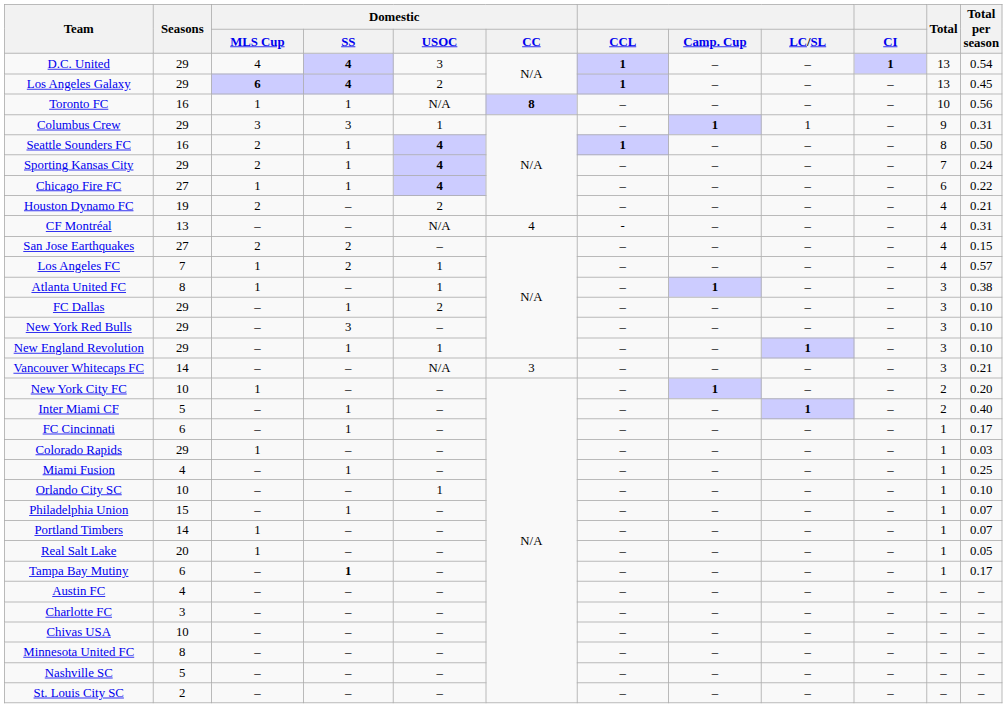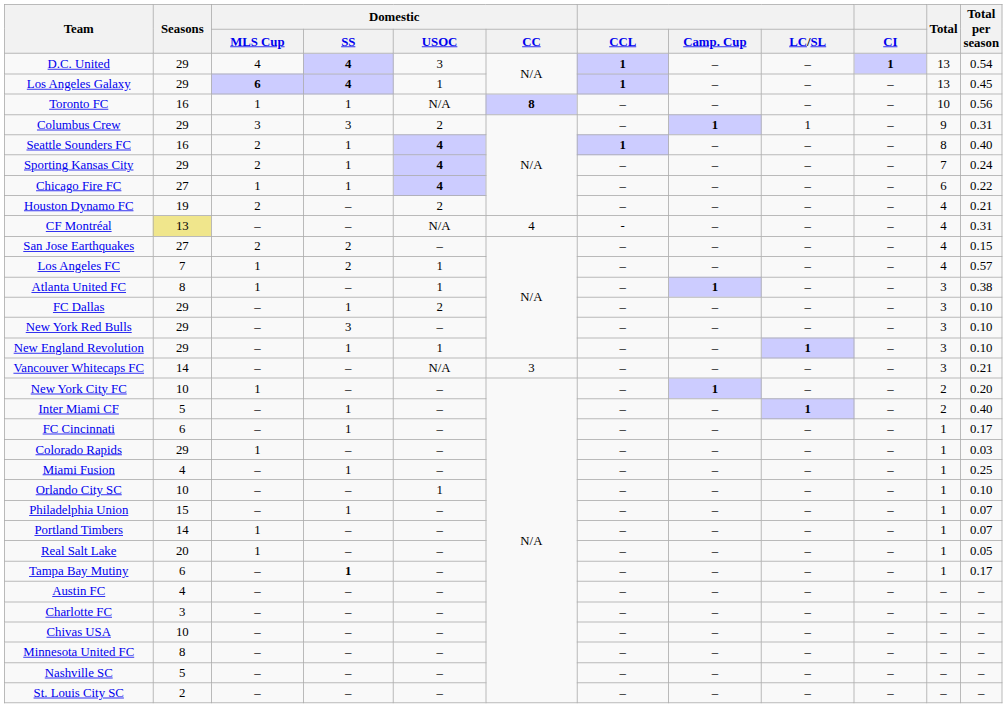 <table class="wikitable sortable" style="text-align:center">
 <tr>
 <th rowspan="2" style="width:16%;">Team</th>
 <th rowspan="2" style="width:6%;">Seasons</th>
 <th colspan="4">Domestic</th>
 <th colspan="3"></th>
 <th colspan="1"></th>
 <th rowspan="2" style="width:14%;">Total</th>
 <th rowspan="2" style="width:14%;">Total per season</th>
 </tr>
 <tr>
 <th style="width:10%;"><a href='#'>MLS Cup</a></th>
 <th style="width:10%;"><a href='#'>SS</a></th>
 <th style="width:10%;"><a href='#'>USOC</a></th>
 <th style="width:10%;"><a href='#'>CC</a></th>
 <th style="width:10%;"><a href='#'>CCL</a></th>
 <th style="width:10%;"><a href='#'>Camp. Cup</a></th>
 <th style="width:10%;"><a href='#'>LC</a>/<a href='#'>SL</a></th>
 <th style="width:10%;"><a href='#'>CI</a></th>
 </tr>
 <tr>
 <td><a href='#'>D.C. United</a></td>
 <td>29</td>
 <td>4</td>
 <td style="background:#ccf;"><strong>4</strong></td>
 <td>3</td>
 <td ! rowspan="2">N/A</td>
 <td style="background:#ccf;"><strong>1</strong></td>
 <td>–</td>
 <td>–</td>
 <td style="background:#ccf;"><strong>1</strong></td>
 <td>13</td>
 <td>0.54</td>
 </tr>
 <tr>
 <td><a href='#'>Los Angeles Galaxy</a></td>
 <td>29</td>
 <td style="background:#ccf;"><strong>6</strong></td>
 <td style="background:#ccf;"><strong>4</strong></td>
-<td>2</td>
+<td>1</td>
 <td style="background:#ccf;"><strong>1</strong></td>
 <td>–</td>
 <td>–</td>
 <td>–</td>
 <td>13</td>
 <td>0.45</td>
 </tr>
 <tr>
 <td><a href='#'>Toronto FC</a></td>
 <td>16</td>
 <td>1</td>
 <td>1</td>
 <td>N/A</td>
 <td style="background:#ccf;"><strong>8</strong></td>
 <td>–</td>
 <td>–</td>
 <td>–</td>
 <td>–</td>
 <td>10</td>
 <td>0.56</td>
 </tr>
 <tr>
 <td><a href='#'>Columbus Crew</a></td>
 <td>29</td>
 <td>3</td>
 <td>3</td>
-<td>1</td>
+<td>2</td>
 <td rowspan="5">N/A</td>
 <td>–</td>
 <td style="background:#ccf;"><strong>1</strong></td>
 <td>1</td>
 <td>–</td>
 <td>9</td>
 <td>0.31</td>
 </tr>
 <tr>
 <td><a href='#'>Seattle Sounders FC</a></td>
 <td>16</td>
 <td>2</td>
 <td>1</td>
 <td style="background:#ccf;"><strong>4</strong></td>
 <td style="background:#ccf;"><strong>1</strong></td>
 <td>–</td>
 <td>–</td>
 <td>–</td>
 <td>8</td>
-<td>0.50</td>
+<td>0.40</td>
 </tr>
 <tr>
 <td><a href='#'>Sporting Kansas City</a></td>
 <td>29</td>
 <td>2</td>
 <td>1</td>
 <td style="background:#ccf;"><strong>4</strong></td>
 <td>–</td>
 <td>–</td>
 <td>–</td>
 <td>–</td>
 <td>7</td>
 <td>0.24</td>
 </tr>
 <tr>
 <td><a href='#'>Chicago Fire FC</a></td>
 <td>27</td>
 <td>1</td>
 <td>1</td>
 <td style="background:#ccf;"><strong>4</strong></td>
 <td>–</td>
 <td>–</td>
 <td>–</td>
 <td>–</td>
 <td>6</td>
 <td>0.22</td>
 </tr>
 <tr>
 <td><a href='#'>Houston Dynamo FC</a></td>
 <td>19</td>
 <td>2</td>
 <td –>–</td>
 <td>2</td>
 <td>–</td>
 <td>–</td>
 <td>–</td>
 <td>–</td>
 <td>4</td>
 <td>0.21</td>
 </tr>
 <tr>
 <td><a href='#'>CF Montréal</a></td>
-<td>13</td>
+<td style="background: khaki;">13</td>
 <td>–</td>
 <td>–</td>
 <td>N/A</td>
 <td>4</td>
 <td>-</td>
 <td>–</td>
 <td>–</td>
 <td>–</td>
 <td>4</td>
 <td>0.31</td>
 </tr>
 <tr>
 <td><a href='#'>San Jose Earthquakes</a></td>
 <td>27</td>
 <td>2</td>
 <td>2</td>
 <td>–</td>
 <td rowspan="6" !>N/A</td>
 <td>–</td>
 <td>–</td>
 <td>–</td>
 <td>–</td>
 <td>4</td>
 <td>0.15</td>
 </tr>
 <tr>
 <td><a href='#'>Los Angeles FC</a></td>
 <td>7</td>
 <td>1</td>
 <td>2</td>
 <td>1</td>
 <td>–</td>
 <td>–</td>
 <td>–</td>
 <td>–</td>
 <td>4</td>
 <td>0.57</td>
 </tr>
 <tr>
 <td><a href='#'>Atlanta United FC</a></td>
 <td>8</td>
 <td>1</td>
 <td>–</td>
 <td>1</td>
 <td>–</td>
 <td style="background:#ccf;"><strong>1</strong></td>
 <td>–</td>
 <td>–</td>
 <td>3</td>
 <td>0.38</td>
 </tr>
 <tr>
 <td><a href='#'>FC Dallas</a></td>
 <td>29</td>
 <td>–</td>
 <td>1</td>
 <td>2</td>
 <td>–</td>
 <td>–</td>
 <td>–</td>
 <td>–</td>
 <td>3</td>
 <td>0.10</td>
 </tr>
 <tr>
 <td><a href='#'>New York Red Bulls</a></td>
 <td>29</td>
 <td>–</td>
 <td>3</td>
 <td>–</td>
 <td>–</td>
 <td>–</td>
 <td>–</td>
 <td>–</td>
 <td>3</td>
 <td>0.10</td>
 </tr>
 <tr>
 <td><a href='#'>New England Revolution</a></td>
 <td>29</td>
 <td>–</td>
 <td>1</td>
 <td>1</td>
 <td>–</td>
 <td>–</td>
 <td style="background:#ccf;"><strong>1</strong></td>
 <td>–</td>
 <td>3</td>
 <td>0.10</td>
 </tr>
 <tr>
 <td><a href='#'>Vancouver Whitecaps FC</a></td>
 <td>14</td>
 <td>–</td>
 <td>–</td>
 <td>N/A</td>
 <td>3</td>
 <td>–</td>
 <td>–</td>
 <td>–</td>
 <td>–</td>
 <td>3</td>
 <td>0.21</td>
 </tr>
 <tr>
 <td><a href='#'>New York City FC</a></td>
 <td>10</td>
 <td>1</td>
 <td>–</td>
 <td>–</td>
 <td rowspan="17" !>N/A</td>
 <td>–</td>
 <td style="background:#ccf;"><strong>1</strong></td>
 <td>–</td>
 <td>–</td>
 <td>2</td>
 <td>0.20</td>
 </tr>
 <tr>
 <td><a href='#'>Inter Miami CF</a></td>
 <td>5</td>
 <td>–</td>
 <td>1</td>
 <td>–</td>
 <td>–</td>
 <td>–</td>
 <td style="background:#ccf;"><strong>1</strong></td>
 <td>–</td>
 <td>2</td>
 <td>0.40</td>
 </tr>
 <tr>
 <td><a href='#'>FC Cincinnati</a></td>
 <td>6</td>
 <td>–</td>
 <td>1</td>
 <td>–</td>
 <td>–</td>
 <td>–</td>
 <td>–</td>
 <td>–</td>
 <td>1</td>
 <td>0.17</td>
 </tr>
 <tr>
 <td><a href='#'>Colorado Rapids</a></td>
 <td>29</td>
 <td>1</td>
 <td>–</td>
 <td>–</td>
 <td>–</td>
 <td>–</td>
 <td>–</td>
 <td>–</td>
 <td>1</td>
 <td>0.03</td>
 </tr>
 <tr>
 <td><a href='#'>Miami Fusion</a></td>
 <td>4</td>
 <td>–</td>
 <td>1</td>
 <td>–</td>
 <td>–</td>
 <td>–</td>
 <td>–</td>
 <td>–</td>
 <td>1</td>
 <td>0.25</td>
 </tr>
 <tr>
 <td><a href='#'>Orlando City SC</a></td>
 <td>10</td>
 <td>–</td>
 <td>–</td>
 <td>1</td>
 <td>–</td>
 <td>–</td>
 <td>–</td>
 <td>–</td>
 <td>1</td>
 <td>0.10</td>
 </tr>
 <tr>
 <td><a href='#'>Philadelphia Union</a></td>
 <td>15</td>
 <td>–</td>
 <td>1</td>
 <td>–</td>
 <td>–</td>
 <td>–</td>
 <td>–</td>
 <td>–</td>
 <td>1</td>
 <td>0.07</td>
 </tr>
 <tr>
 <td><a href='#'>Portland Timbers</a></td>
 <td>14</td>
 <td>1</td>
 <td>–</td>
 <td>–</td>
 <td>–</td>
 <td>–</td>
 <td>–</td>
 <td>–</td>
 <td>1</td>
 <td>0.07</td>
 </tr>
 <tr>
 <td><a href='#'>Real Salt Lake</a></td>
 <td>20</td>
 <td>1</td>
 <td>–</td>
 <td>–</td>
 <td>–</td>
 <td>–</td>
 <td>–</td>
 <td>–</td>
 <td>1</td>
 <td>0.05</td>
 </tr>
 <tr>
 <td><a href='#'>Tampa Bay Mutiny</a></td>
 <td>6</td>
 <td>–</td>
 <td><strong>1</strong></td>
 <td>–</td>
 <td>–</td>
 <td>–</td>
 <td>–</td>
 <td>–</td>
 <td>1</td>
 <td>0.17</td>
 </tr>
 <tr>
 <td><a href='#'>Austin FC</a></td>
 <td>4</td>
 <td>–</td>
 <td>–</td>
 <td>–</td>
 <td>–</td>
 <td>–</td>
 <td>–</td>
 <td>–</td>
 <td>–</td>
 <td>–</td>
 </tr>
 <tr>
 <td><a href='#'>Charlotte FC</a></td>
 <td>3</td>
 <td>–</td>
 <td>–</td>
 <td>–</td>
 <td>–</td>
 <td>–</td>
 <td>–</td>
 <td>–</td>
 <td>–</td>
 <td>–</td>
 </tr>
 <tr>
 <td><a href='#'>Chivas USA</a></td>
 <td>10</td>
 <td>–</td>
 <td>–</td>
 <td>–</td>
 <td>–</td>
 <td>–</td>
 <td>–</td>
 <td>–</td>
 <td>–</td>
 <td>–</td>
 </tr>
 <tr>
 <td><a href='#'>Minnesota United FC</a></td>
 <td>8</td>
 <td>–</td>
 <td>–</td>
 <td>–</td>
 <td>–</td>
 <td>–</td>
 <td>–</td>
 <td>–</td>
 <td>–</td>
 <td>–</td>
 </tr>
 <tr>
 <td><a href='#'>Nashville SC</a></td>
 <td>5</td>
 <td>–</td>
 <td>–</td>
 <td>–</td>
 <td>–</td>
 <td>–</td>
 <td>–</td>
 <td>–</td>
 <td>–</td>
 <td>–</td>
 </tr>
 <tr>
 <td><a href='#'>St. Louis City SC</a></td>
 <td>2</td>
 <td>–</td>
 <td>–</td>
 <td>–</td>
 <td>–</td>
 <td>–</td>
 <td>–</td>
 <td>–</td>
 <td>–</td>
 <td>–</td>
 </tr>
 </table>
